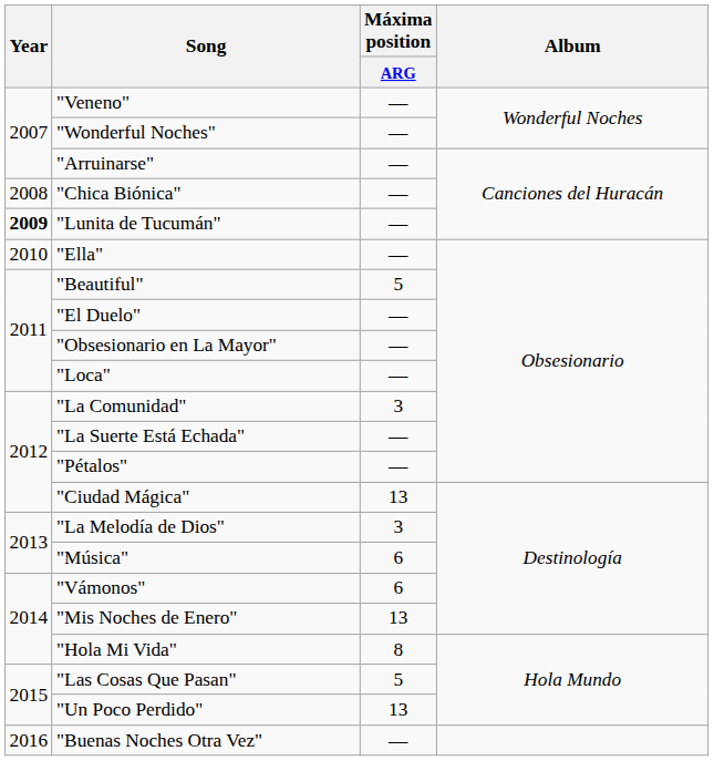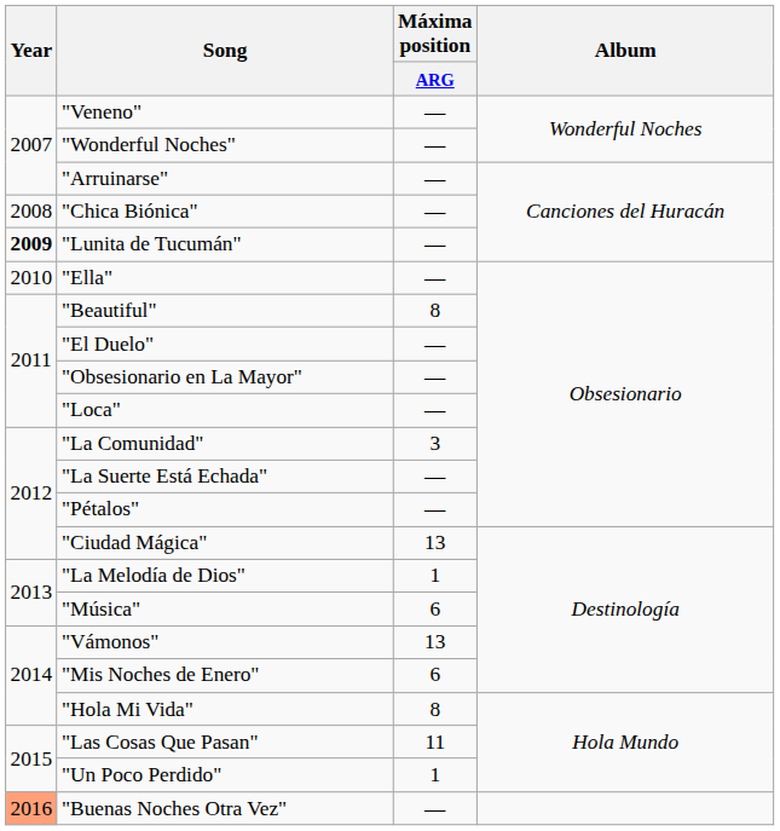 <table class="wikitable">
 <tr>
 <th width="30" rowspan="2">Year</th>
 <th width="250" rowspan="2">Song</th>
 <th colspan="1">Máxima<br>position<br></th>
 <th width="220" rowspan="2">Album</th>
 </tr>
 <tr>
 <th><small><a href='#'>ARG</a></small></th>
 </tr>
 <tr>
 <td align="center" rowspan="3">2007</td>
 <td align="left">"Veneno"</td>
 <td align="center">—</td>
 <td align="center" rowspan="2"><em>Wonderful Noches</em></td>
 </tr>
 <tr>
 <td align="left">"Wonderful Noches"</td>
 <td align="center">—</td>
 </tr>
 <tr>
 <td align="left">"Arruinarse"</td>
 <td align="center">—</td>
 <td align="center" rowspan="3"><em>Canciones del Huracán</em></td>
 </tr>
 <tr>
 <td align="center" rowspan="1">2008</td>
 <td align="left">"Chica Biónica"</td>
 <td align="center">—</td>
 </tr>
 <tr>
 <td align="center" rowspan="1"><strong>2009</strong></td>
 <td align="left">"Lunita de Tucumán"</td>
 <td align="center">—</td>
 </tr>
 <tr>
 <td align="center" rowspan="1">2010</td>
 <td align="left">"Ella"</td>
 <td align="center">—</td>
 <td align="center" rowspan="8"><em>Obsesionario</em></td>
 </tr>
 <tr>
 <td align="center" rowspan="4">2011</td>
 <td align="left">"Beautiful"</td>
-<td align="center">5</td>
+<td align="center">8</td>
 </tr>
 <tr>
 <td align="left">"El Duelo"</td>
 <td align="center">—</td>
 </tr>
 <tr>
 <td align="left">"Obsesionario en La Mayor"</td>
 <td align="center">—</td>
 </tr>
 <tr>
 <td align="left">"Loca"</td>
 <td align="center">—</td>
 </tr>
 <tr>
 <td align="center" rowspan="4">2012</td>
 <td align="left">"La Comunidad"</td>
 <td align="center">3</td>
 </tr>
 <tr>
 <td align="left">"La Suerte Está Echada"</td>
 <td align="center">—</td>
 </tr>
 <tr>
 <td align="left">"Pétalos"</td>
 <td align="center">—</td>
 </tr>
 <tr>
 <td align="left">"Ciudad Mágica"</td>
 <td align="center">13</td>
 <td align="center" rowspan="5"><em>Destinología</em></td>
 </tr>
 <tr>
 <td align="center" rowspan="2">2013</td>
 <td align="left">"La Melodía de Dios"</td>
-<td align="center">3</td>
+<td align="center">1</td>
 </tr>
 <tr>
 <td align="left">"Música"</td>
 <td align="center">6</td>
 </tr>
 <tr>
 <td align="center" rowspan="3">2014</td>
 <td align="left">"Vámonos"</td>
-<td align="center">6</td>
+<td align="center">13</td>
 </tr>
 <tr>
 <td align="left">"Mis Noches de Enero"</td>
-<td align="center">13</td>
+<td align="center">6</td>
 </tr>
 <tr>
 <td align="left">"Hola Mi Vida"</td>
 <td align="center">8</td>
 <td align="center" rowspan="3"><em>Hola Mundo</em></td>
 </tr>
 <tr>
 <td align="center" rowspan="2">2015</td>
 <td align="left">"Las Cosas Que Pasan"</td>
-<td align="center">5</td>
+<td align="center">11</td>
 </tr>
 <tr>
 <td align="left">"Un Poco Perdido"</td>
-<td align="center">13</td>
+<td align="center">1</td>
 </tr>
 <tr>
-<td align="center">2016</td>
+<td align="center" style="background: lightsalmon;">2016</td>
 <td align="left">"Buenas Noches Otra Vez"</td>
 <td align="center">—</td>
 <td align="center"></td>
 </tr>
 </table>
